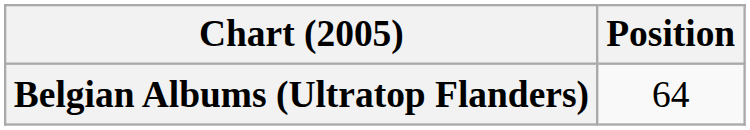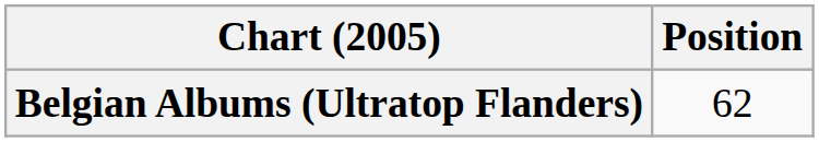 <table class="wikitable plainrowheaders" style="text-align:center">
 <tr>
 <th scope="col">Chart (2005)</th>
 <th scope="col">Position</th>
 </tr>
 <tr>
 <th scope="row">Belgian Albums (Ultratop Flanders)</th>
-<td>64</td>
+<td>62</td>
 </tr>
 </table>
